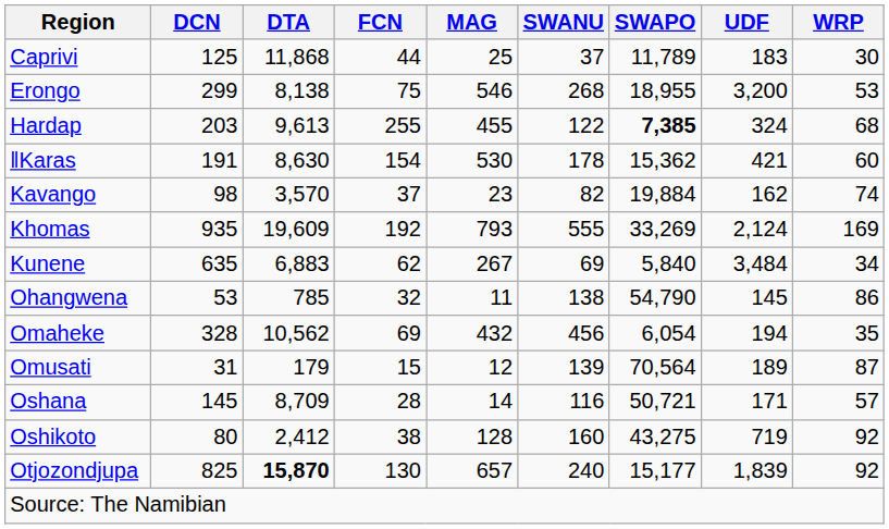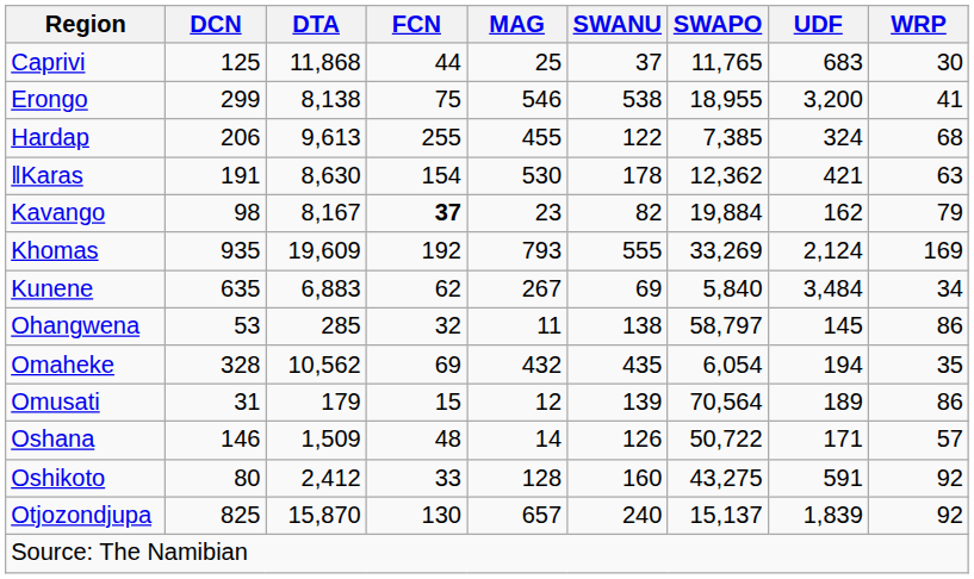 <table class=wikitable style=text-align:right>
 <tr>
 <th width=100>Region</th>
 <th width=60><a href='#'>DCN</a></th>
 <th width=60><a href='#'>DTA</a></th>
 <th width=60><a href='#'>FCN</a></th>
 <th width=60><a href='#'>MAG</a></th>
 <th width=60><a href='#'>SWANU</a></th>
 <th width=60><a href='#'>SWAPO</a></th>
 <th width=60><a href='#'>UDF</a></th>
 <th width=60><a href='#'>WRP</a></th>
 </tr>
 <tr>
 <td align=left><a href='#'>Caprivi</a></td>
 <td>125</td>
 <td>11,868</td>
 <td>44</td>
 <td>25</td>
 <td>37</td>
-<td>11,789</td>
-<td>183</td>
+<td>11,765</td>
+<td>683</td>
 <td>30</td>
 </tr>
 <tr>
 <td align=left><a href='#'>Erongo</a></td>
 <td>299</td>
 <td>8,138</td>
 <td>75</td>
 <td>546</td>
-<td>268</td>
+<td>538</td>
 <td>18,955</td>
 <td>3,200</td>
-<td>53</td>
+<td>41</td>
 </tr>
 <tr>
 <td align=left><a href='#'>Hardap</a></td>
-<td>203</td>
+<td>206</td>
 <td>9,613</td>
 <td>255</td>
 <td>455</td>
 <td>122</td>
-<td><strong>7,385</strong></td>
+<td>7,385</td>
 <td>324</td>
 <td>68</td>
 </tr>
 <tr>
 <td align=left><a href='#'>ǁKaras</a></td>
 <td>191</td>
 <td>8,630</td>
 <td>154</td>
 <td>530</td>
 <td>178</td>
-<td>15,362</td>
+<td>12,362</td>
 <td>421</td>
-<td>60</td>
+<td>63</td>
 </tr>
 <tr>
 <td align=left><a href='#'>Kavango</a></td>
 <td>98</td>
-<td>3,570</td>
-<td>37</td>
+<td>8,167</td>
+<td><strong>37</strong></td>
 <td>23</td>
 <td>82</td>
 <td>19,884</td>
 <td>162</td>
-<td>74</td>
+<td>79</td>
 </tr>
 <tr>
 <td align=left><a href='#'>Khomas</a></td>
 <td>935</td>
 <td>19,609</td>
 <td>192</td>
 <td>793</td>
 <td>555</td>
 <td>33,269</td>
 <td>2,124</td>
 <td>169</td>
 </tr>
 <tr>
 <td align=left><a href='#'>Kunene</a></td>
 <td>635</td>
 <td>6,883</td>
 <td>62</td>
 <td>267</td>
 <td>69</td>
 <td>5,840</td>
 <td>3,484</td>
 <td>34</td>
 </tr>
 <tr>
 <td align=left><a href='#'>Ohangwena</a></td>
 <td>53</td>
-<td>785</td>
+<td>285</td>
 <td>32</td>
 <td>11</td>
 <td>138</td>
-<td>54,790</td>
+<td>58,797</td>
 <td>145</td>
 <td>86</td>
 </tr>
 <tr>
 <td align=left><a href='#'>Omaheke</a></td>
 <td>328</td>
 <td>10,562</td>
 <td>69</td>
 <td>432</td>
-<td>456</td>
+<td>435</td>
 <td>6,054</td>
 <td>194</td>
 <td>35</td>
 </tr>
 <tr>
 <td align=left><a href='#'>Omusati</a></td>
 <td>31</td>
 <td>179</td>
 <td>15</td>
 <td>12</td>
 <td>139</td>
 <td>70,564</td>
 <td>189</td>
-<td>87</td>
+<td>86</td>
 </tr>
 <tr>
 <td align=left><a href='#'>Oshana</a></td>
-<td>145</td>
-<td>8,709</td>
-<td>28</td>
+<td>146</td>
+<td>1,509</td>
+<td>48</td>
 <td>14</td>
-<td>116</td>
-<td>50,721</td>
+<td>126</td>
+<td>50,722</td>
 <td>171</td>
 <td>57</td>
 </tr>
 <tr>
 <td align=left><a href='#'>Oshikoto</a></td>
 <td>80</td>
 <td>2,412</td>
-<td>38</td>
+<td>33</td>
 <td>128</td>
 <td>160</td>
 <td>43,275</td>
-<td>719</td>
+<td>591</td>
 <td>92</td>
 </tr>
 <tr>
 <td align=left><a href='#'>Otjozondjupa</a></td>
 <td>825</td>
-<td><strong>15,870</strong></td>
+<td>15,870</td>
 <td>130</td>
 <td>657</td>
 <td>240</td>
-<td>15,177</td>
+<td>15,137</td>
 <td>1,839</td>
 <td>92</td>
 </tr>
 <tr>
 <td align=left colspan=10>Source: The Namibian</td>
 </tr>
 </table>
